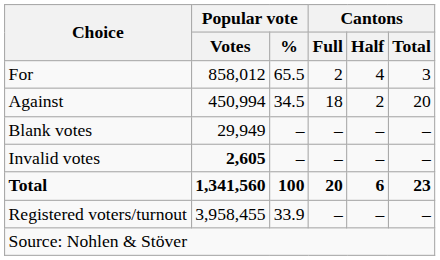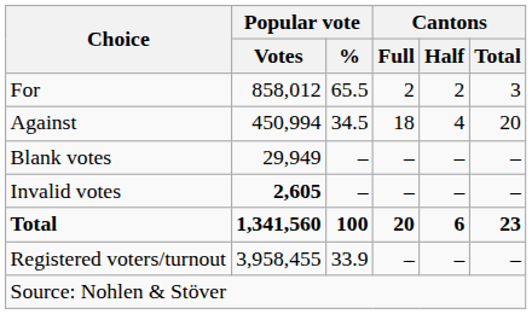 <table class=wikitable style=text-align:right>
 <tr>
 <th rowspan=2>Choice</th>
 <th colspan=2>Popular vote</th>
 <th colspan=3>Cantons</th>
 </tr>
 <tr>
 <th>Votes</th>
 <th>%</th>
 <th>Full</th>
 <th>Half</th>
 <th>Total</th>
 </tr>
 <tr>
 <td align=left>For</td>
 <td>858,012</td>
 <td>65.5</td>
 <td>2</td>
-<td>4</td>
+<td>2</td>
 <td>3</td>
 </tr>
 <tr>
 <td align=left>Against</td>
 <td>450,994</td>
 <td>34.5</td>
 <td>18</td>
-<td>2</td>
+<td>4</td>
 <td>20</td>
 </tr>
 <tr>
 <td align=left>Blank votes</td>
 <td>29,949</td>
 <td>–</td>
 <td>–</td>
 <td>–</td>
 <td>–</td>
 </tr>
 <tr>
 <td align=left>Invalid votes</td>
 <td><strong>2,605</strong></td>
 <td>–</td>
 <td>–</td>
 <td>–</td>
 <td>–</td>
 </tr>
 <tr>
 <td align=left><strong>Total</strong></td>
 <td><strong>1,341,560</strong></td>
 <td><strong>100</strong></td>
 <td><strong>20</strong></td>
 <td><strong>6</strong></td>
 <td><strong>23</strong></td>
 </tr>
 <tr>
 <td align=left>Registered voters/turnout</td>
 <td>3,958,455</td>
 <td>33.9</td>
 <td>–</td>
 <td>–</td>
 <td>–</td>
 </tr>
 <tr>
 <td align=left colspan=6>Source: Nohlen & Stöver</td>
 </tr>
 </table>
